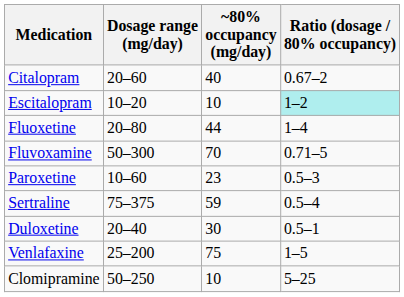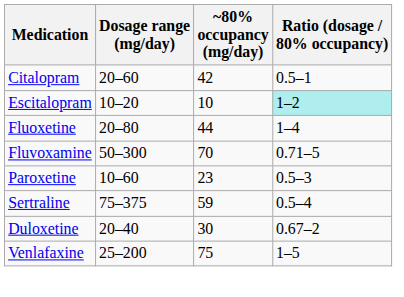 <table class="wikitable floatright">
 <tr>
 <th>Medication</th>
 <th>Dosage range<br>(mg/day)</th>
 <th>~80% <br>occupancy<br>(mg/day)</th>
 <th>Ratio (dosage /<br>80% occupancy)</th>
 </tr>
 <tr>
 <td><a href='#'>Citalopram</a></td>
 <td>20–60</td>
-<td>40</td>
-<td>0.67–2</td>
+<td>42</td>
+<td>0.5–1</td>
 </tr>
 <tr>
 <td><a href='#'>Escitalopram</a></td>
 <td>10–20</td>
 <td>10</td>
 <td style="background: paleturquoise;">1–2</td>
 </tr>
 <tr>
 <td><a href='#'>Fluoxetine</a></td>
 <td>20–80</td>
 <td>44</td>
 <td>1–4</td>
 </tr>
 <tr>
 <td><a href='#'>Fluvoxamine</a></td>
 <td>50–300</td>
 <td>70</td>
 <td>0.71–5</td>
 </tr>
 <tr>
 <td><a href='#'>Paroxetine</a></td>
 <td>10–60</td>
 <td>23</td>
 <td>0.5–3</td>
 </tr>
 <tr>
 <td><a href='#'>Sertraline</a></td>
 <td>75–375</td>
 <td>59</td>
 <td>0.5–4</td>
 </tr>
 <tr>
 <td><a href='#'>Duloxetine</a></td>
 <td>20–40</td>
 <td>30</td>
-<td>0.5–1</td>
+<td>0.67–2</td>
 </tr>
 <tr>
 <td><a href='#'>Venlafaxine</a></td>
 <td>25–200</td>
 <td>75</td>
 <td>1–5</td>
 </tr>
-<tr>
-<td>Clomipramine</td>
-<td>50–250</td>
-<td>10</td>
-<td>5–25</td>
-</tr>
 </table>
